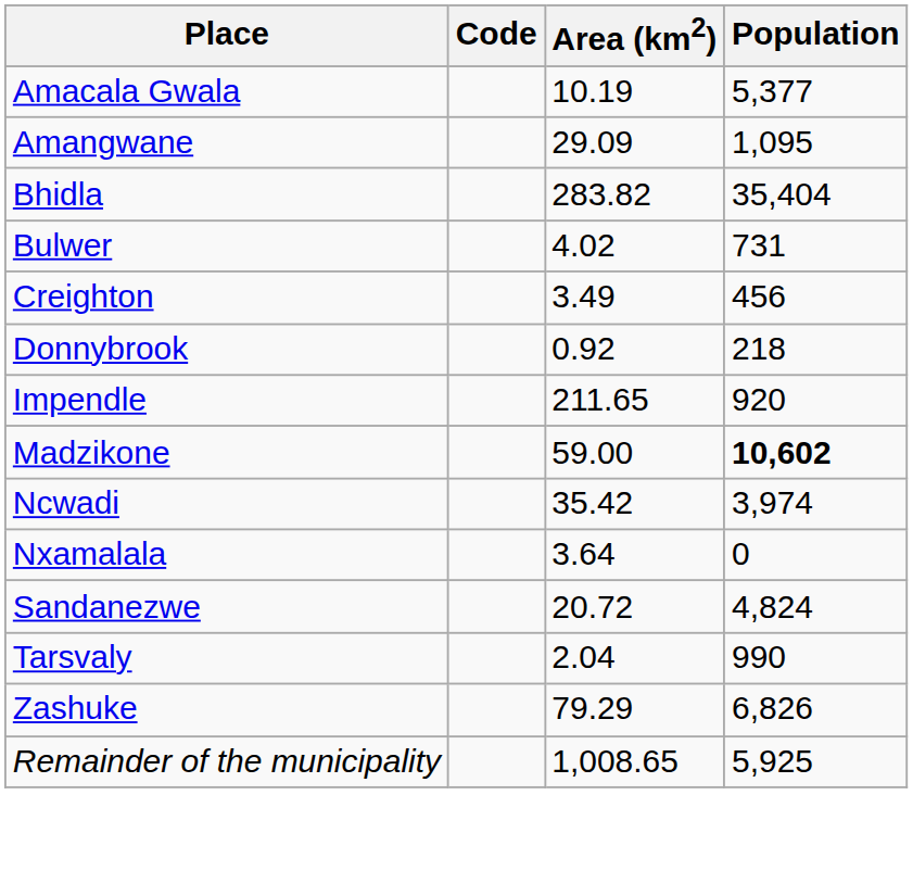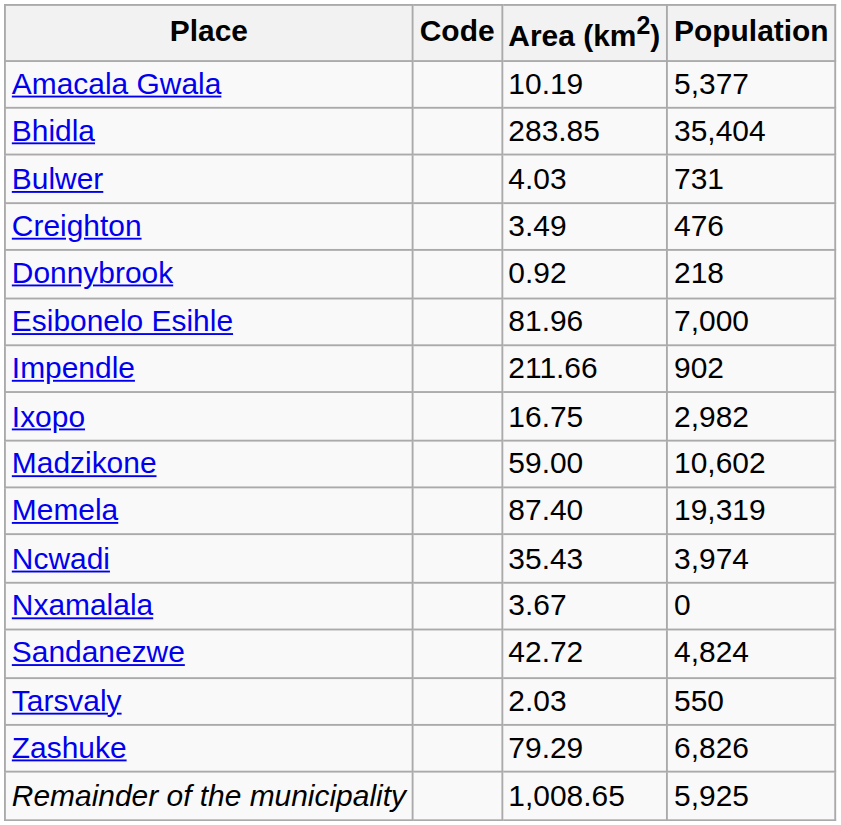 <table class="wikitable sortable">
 <tr>
 <th>Place</th>
 <th>Code</th>
 <th>Area (km<sup>2</sup>)</th>
 <th>Population</th>
 </tr>
 <tr>
 <td><a href='#'>Amacala Gwala</a></td>
 <td></td>
 <td>10.19</td>
 <td>5,377</td>
 </tr>
 <tr>
-<td><a href='#'>Amangwane</a></td>
-<td></td>
-<td>29.09</td>
-<td>1,095</td>
-</tr>
-<tr>
 <td><a href='#'>Bhidla</a></td>
 <td></td>
-<td>283.82</td>
+<td>283.85</td>
 <td>35,404</td>
 </tr>
 <tr>
 <td><a href='#'>Bulwer</a></td>
 <td></td>
-<td>4.02</td>
+<td>4.03</td>
 <td>731</td>
 </tr>
 <tr>
 <td><a href='#'>Creighton</a></td>
 <td></td>
 <td>3.49</td>
-<td>456</td>
+<td>476</td>
 </tr>
 <tr>
 <td><a href='#'>Donnybrook</a></td>
 <td></td>
 <td>0.92</td>
 <td>218</td>
 </tr>
 <tr>
+<td><a href='#'>Esibonelo Esihle</a></td>
+<td></td>
+<td>81.96</td>
+<td>7,000</td>
+</tr>
+<tr>
 <td><a href='#'>Impendle</a></td>
 <td></td>
-<td>211.65</td>
-<td>920</td>
+<td>211.66</td>
+<td>902</td>
+</tr>
+<tr>
+<td><a href='#'>Ixopo</a></td>
+<td></td>
+<td>16.75</td>
+<td>2,982</td>
 </tr>
 <tr>
 <td><a href='#'>Madzikone</a></td>
 <td></td>
 <td>59.00</td>
-<td><strong>10,602</strong></td>
+<td>10,602</td>
+</tr>
+<tr>
+<td><a href='#'>Memela</a></td>
+<td></td>
+<td>87.40</td>
+<td>19,319</td>
 </tr>
 <tr>
 <td><a href='#'>Ncwadi</a></td>
 <td></td>
-<td>35.42</td>
+<td>35.43</td>
 <td>3,974</td>
 </tr>
 <tr>
 <td><a href='#'>Nxamalala</a></td>
 <td></td>
-<td>3.64</td>
+<td>3.67</td>
 <td>0</td>
 </tr>
 <tr>
 <td><a href='#'>Sandanezwe</a></td>
 <td></td>
-<td>20.72</td>
+<td>42.72</td>
 <td>4,824</td>
 </tr>
 <tr>
 <td><a href='#'>Tarsvaly</a></td>
 <td></td>
-<td>2.04</td>
-<td>990</td>
+<td>2.03</td>
+<td>550</td>
 </tr>
 <tr>
 <td><a href='#'>Zashuke</a></td>
 <td></td>
 <td>79.29</td>
 <td>6,826</td>
 </tr>
 <tr>
 <td><em>Remainder of the municipality</em></td>
 <td></td>
 <td>1,008.65</td>
 <td>5,925</td>
 </tr>
 </table>
